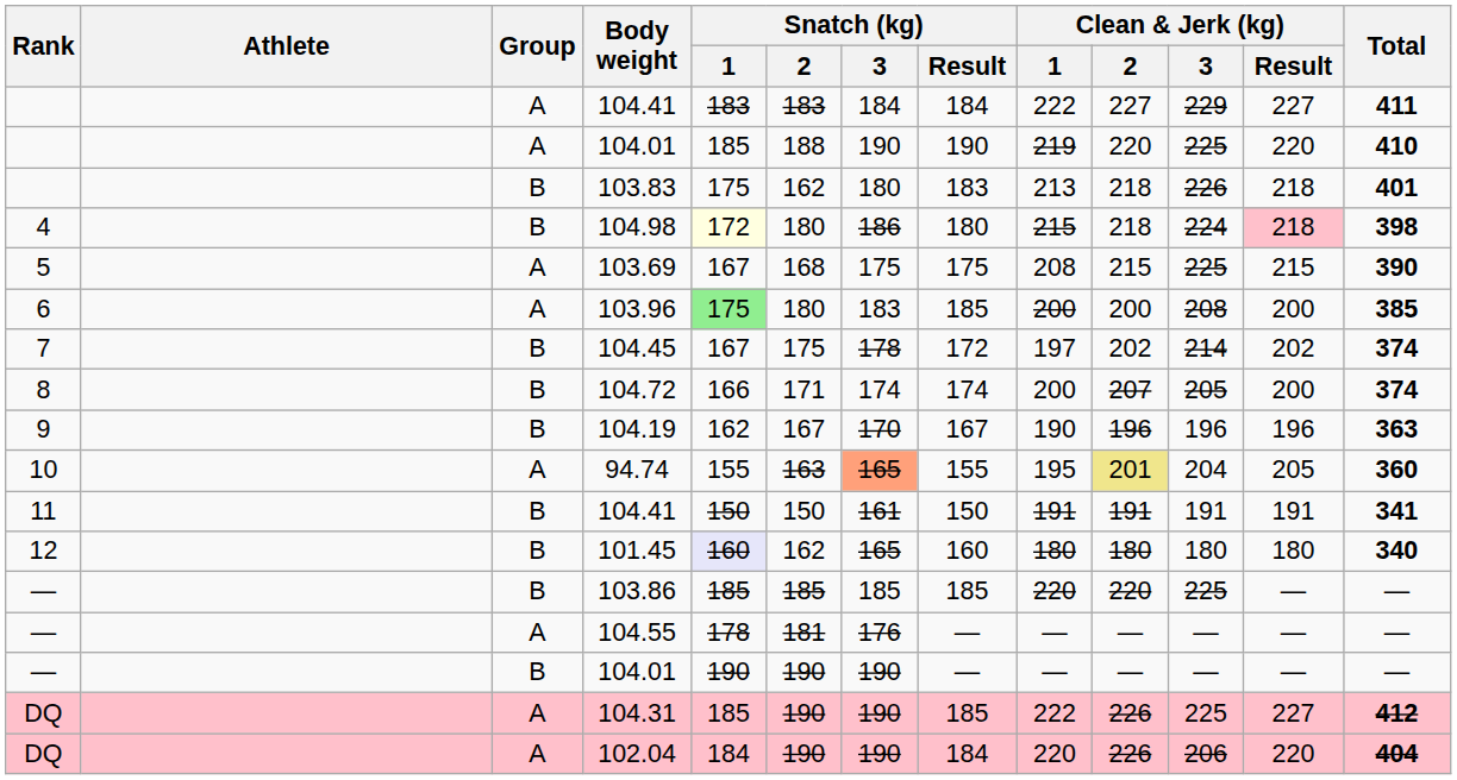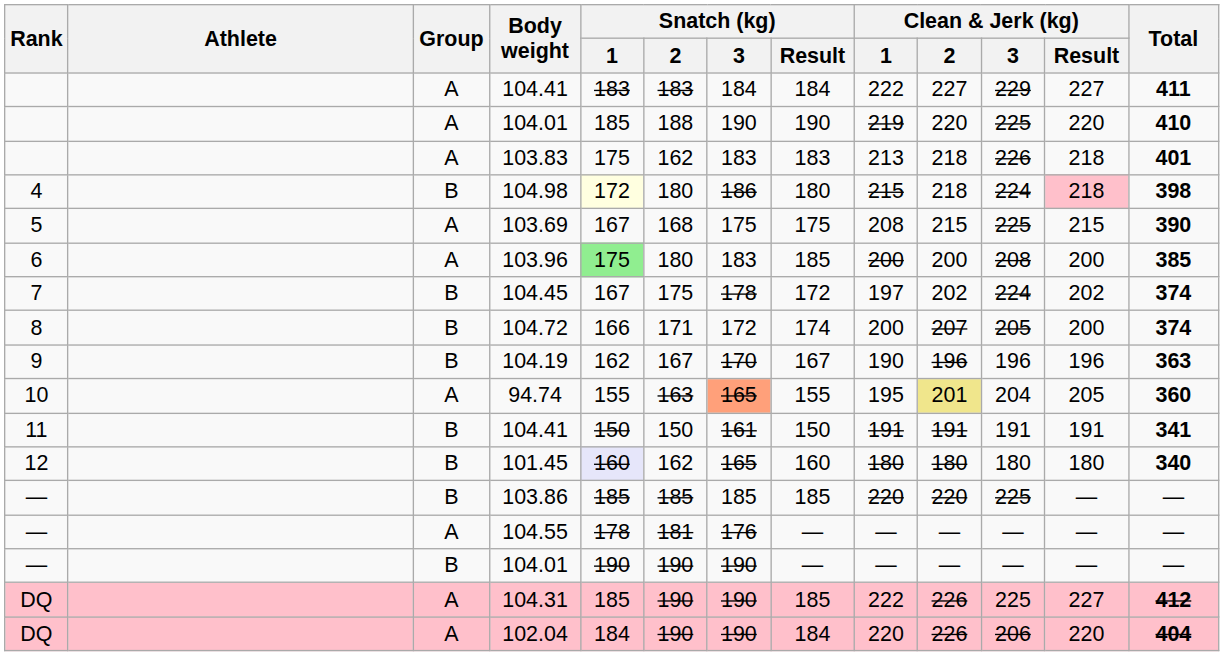 <table class = "wikitable" style="text-align:center;">
 <tr>
 <th rowspan=2 width=40>Rank</th>
 <th rowspan=2 width=250>Athlete</th>
 <th rowspan=2 width=50>Group</th>
 <th rowspan=2 width=60>Body weight</th>
 <th colspan=4>Snatch (kg)</th>
 <th colspan=4>Clean & Jerk (kg)</th>
 <th rowspan=2 width=60>Total</th>
 </tr>
 <tr>
 <th width=40>1</th>
 <th width=40>2</th>
 <th width=40>3</th>
 <th width=55>Result</th>
 <th width=40>1</th>
 <th width=40>2</th>
 <th width=40>3</th>
 <th width=55>Result</th>
 </tr>
 <tr>
 <td></td>
 <td align=left></td>
 <td>A</td>
 <td>104.41</td>
 <td><s>183</s></td>
 <td><s>183</s></td>
 <td>184</td>
 <td>184</td>
 <td>222</td>
 <td>227</td>
 <td><s>229</s></td>
 <td>227</td>
 <td><strong>411</strong></td>
 </tr>
 <tr>
 <td></td>
 <td align=left></td>
 <td>A</td>
 <td>104.01</td>
 <td>185</td>
 <td>188</td>
 <td>190</td>
 <td>190</td>
 <td><s>219</s></td>
 <td>220</td>
 <td><s>225</s></td>
 <td>220</td>
 <td><strong>410</strong></td>
 </tr>
 <tr>
 <td></td>
 <td align=left></td>
-<td>B</td>
+<td>A</td>
 <td>103.83</td>
 <td>175</td>
 <td>162</td>
-<td>180</td>
+<td>183</td>
 <td>183</td>
 <td>213</td>
 <td>218</td>
 <td><s>226</s></td>
 <td>218</td>
 <td><strong>401</strong></td>
 </tr>
 <tr>
 <td>4</td>
 <td align=left></td>
 <td>B</td>
 <td>104.98</td>
 <td style="background: lightyellow;">172</td>
 <td>180</td>
 <td><s>186</s></td>
 <td>180</td>
 <td><s>215</s></td>
 <td>218</td>
 <td><s>224</s></td>
 <td style="background: pink;">218</td>
 <td><strong>398</strong></td>
 </tr>
 <tr>
 <td>5</td>
 <td align=left></td>
 <td>A</td>
 <td>103.69</td>
 <td>167</td>
 <td>168</td>
 <td>175</td>
 <td>175</td>
 <td>208</td>
 <td>215</td>
 <td><s>225</s></td>
 <td>215</td>
 <td><strong>390</strong></td>
 </tr>
 <tr>
 <td>6</td>
 <td align=left></td>
 <td>A</td>
 <td>103.96</td>
 <td style="background: lightgreen;">175</td>
 <td>180</td>
 <td>183</td>
 <td>185</td>
 <td><s>200</s></td>
 <td>200</td>
 <td><s>208</s></td>
 <td>200</td>
 <td><strong>385</strong></td>
 </tr>
 <tr>
 <td>7</td>
 <td align=left></td>
 <td>B</td>
 <td>104.45</td>
 <td>167</td>
 <td>175</td>
 <td><s>178</s></td>
 <td>172</td>
 <td>197</td>
 <td>202</td>
-<td><s>214</s></td>
+<td><s>224</s></td>
 <td>202</td>
 <td><strong>374</strong></td>
 </tr>
 <tr>
 <td>8</td>
 <td align=left></td>
 <td>B</td>
 <td>104.72</td>
 <td>166</td>
 <td>171</td>
-<td>174</td>
+<td>172</td>
 <td>174</td>
 <td>200</td>
 <td><s>207</s></td>
 <td><s>205</s></td>
 <td>200</td>
 <td><strong>374</strong></td>
 </tr>
 <tr>
 <td>9</td>
 <td align=left></td>
 <td>B</td>
 <td>104.19</td>
 <td>162</td>
 <td>167</td>
 <td><s>170</s></td>
 <td>167</td>
 <td>190</td>
 <td><s>196</s></td>
 <td>196</td>
 <td>196</td>
 <td><strong>363</strong></td>
 </tr>
 <tr>
 <td>10</td>
 <td align=left></td>
 <td>A</td>
 <td>94.74</td>
 <td>155</td>
 <td><s>163</s></td>
 <td style="background: lightsalmon;"><s>165</s></td>
 <td>155</td>
 <td>195</td>
 <td style="background: khaki;">201</td>
 <td>204</td>
 <td>205</td>
 <td><strong>360</strong></td>
 </tr>
 <tr>
 <td>11</td>
 <td align=left></td>
 <td>B</td>
 <td>104.41</td>
 <td><s>150</s></td>
 <td>150</td>
 <td><s>161</s></td>
 <td>150</td>
 <td><s>191</s></td>
 <td><s>191</s></td>
 <td>191</td>
 <td>191</td>
 <td><strong>341</strong></td>
 </tr>
 <tr>
 <td>12</td>
 <td align=left></td>
 <td>B</td>
 <td>101.45</td>
 <td style="background: lavender;"><s>160</s></td>
 <td>162</td>
 <td><s>165</s></td>
 <td>160</td>
 <td><s>180</s></td>
 <td><s>180</s></td>
 <td>180</td>
 <td>180</td>
 <td><strong>340</strong></td>
 </tr>
 <tr>
 <td>—</td>
 <td align=left></td>
 <td>B</td>
 <td>103.86</td>
 <td><s>185</s></td>
 <td><s>185</s></td>
 <td>185</td>
 <td>185</td>
 <td><s>220</s></td>
 <td><s>220</s></td>
 <td><s>225</s></td>
 <td>—</td>
 <td>—</td>
 </tr>
 <tr>
 <td>—</td>
 <td align=left></td>
 <td>A</td>
 <td>104.55</td>
 <td><s>178</s></td>
 <td><s>181</s></td>
 <td><s>176</s></td>
 <td>—</td>
 <td>—</td>
 <td>—</td>
 <td>—</td>
 <td>—</td>
 <td>—</td>
 </tr>
 <tr>
 <td>—</td>
 <td align=left></td>
 <td>B</td>
 <td>104.01</td>
 <td><s>190</s></td>
 <td><s>190</s></td>
 <td><s>190</s></td>
 <td>—</td>
 <td>—</td>
 <td>—</td>
 <td>—</td>
 <td>—</td>
 <td>—</td>
 </tr>
 <tr bgcolor=pink>
 <td>DQ</td>
 <td align=left></td>
 <td>A</td>
 <td>104.31</td>
 <td>185</td>
 <td><s>190</s></td>
 <td><s>190</s></td>
 <td>185</td>
 <td>222</td>
 <td><s>226</s></td>
 <td>225</td>
 <td>227</td>
 <td><s><strong>412</strong></s></td>
 </tr>
 <tr bgcolor=pink>
 <td>DQ</td>
 <td align=left></td>
 <td>A</td>
 <td>102.04</td>
 <td>184</td>
 <td><s>190</s></td>
 <td><s>190</s></td>
 <td>184</td>
 <td>220</td>
 <td><s>226</s></td>
 <td><s>206</s></td>
 <td>220</td>
 <td><s><strong>404</strong></s></td>
 </tr>
 </table>
